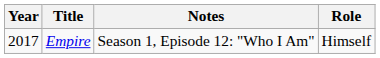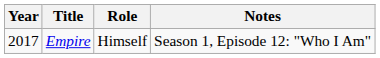 <table class="wikitable sortable plainrowheaders">
 <tr>
 <th>Year</th>
 <th>Title</th>
+<th>Role</th>
 <th class="unsortable">Notes</th>
-<th>Role</th>
 </tr>
 <tr>
 <td>2017</td>
 <td><em><a href='#'>Empire</a></em></td>
+<td>Himself</td>
 <td>Season 1, Episode 12: "Who I Am"</td>
-<td>Himself</td>
 </tr>
 </table>
